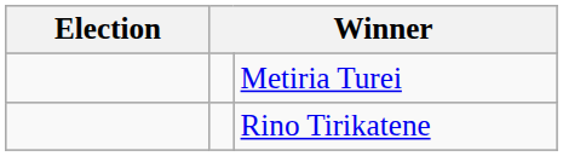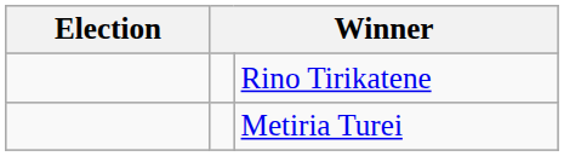 <table class=wikitable>
 <tr>
 <th width=100>Election</th>
 <th width=175 colspan=2>Winner</th>
 </tr>
 <tr>
 <td></td>
 <td width=5 bgcolor=></td>
-<td><a href='#'>Metiria Turei</a></td>
+<td><a href='#'>Rino Tirikatene</a></td>
 </tr>
 <tr>
 <td></td>
 <td width=5 bgcolor=></td>
-<td><a href='#'>Rino Tirikatene</a></td>
+<td><a href='#'>Metiria Turei</a></td>
 </tr>
 </table>
